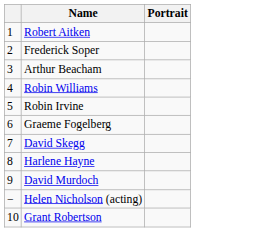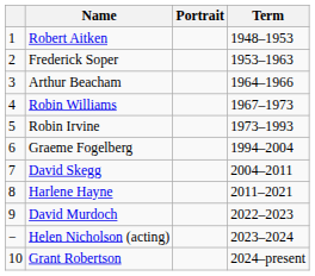 <table class="wikitable">
 <tr>
 <th></th>
 <th>Name</th>
 <th>Portrait</th>
+<th>Term</th>
 </tr>
 <tr>
 <td>1</td>
 <td><a href='#'>Robert Aitken</a></td>
 <td></td>
+<td>1948–1953</td>
 </tr>
 <tr>
 <td>2</td>
 <td>Frederick Soper</td>
 <td></td>
+<td>1953–1963</td>
 </tr>
 <tr>
 <td>3</td>
 <td>Arthur Beacham</td>
 <td></td>
+<td>1964–1966</td>
 </tr>
 <tr>
 <td>4</td>
 <td><a href='#'>Robin Williams</a></td>
 <td></td>
+<td>1967–1973</td>
 </tr>
 <tr>
 <td>5</td>
 <td>Robin Irvine</td>
 <td></td>
+<td>1973–1993</td>
 </tr>
 <tr>
 <td>6</td>
 <td>Graeme Fogelberg</td>
 <td></td>
+<td>1994–2004</td>
 </tr>
 <tr>
 <td>7</td>
 <td><a href='#'>David Skegg</a></td>
 <td></td>
+<td>2004–2011</td>
 </tr>
 <tr>
 <td>8</td>
 <td><a href='#'>Harlene Hayne</a></td>
 <td></td>
+<td>2011–2021</td>
 </tr>
 <tr>
 <td>9</td>
 <td><a href='#'>David Murdoch</a></td>
 <td></td>
+<td>2022–2023</td>
 </tr>
 <tr>
 <td>−</td>
 <td><a href='#'>Helen Nicholson</a> (acting)</td>
 <td></td>
+<td>2023–2024</td>
 </tr>
 <tr>
 <td>10</td>
 <td><a href='#'>Grant Robertson</a></td>
 <td></td>
+<td>2024–present</td>
 </tr>
 </table>
